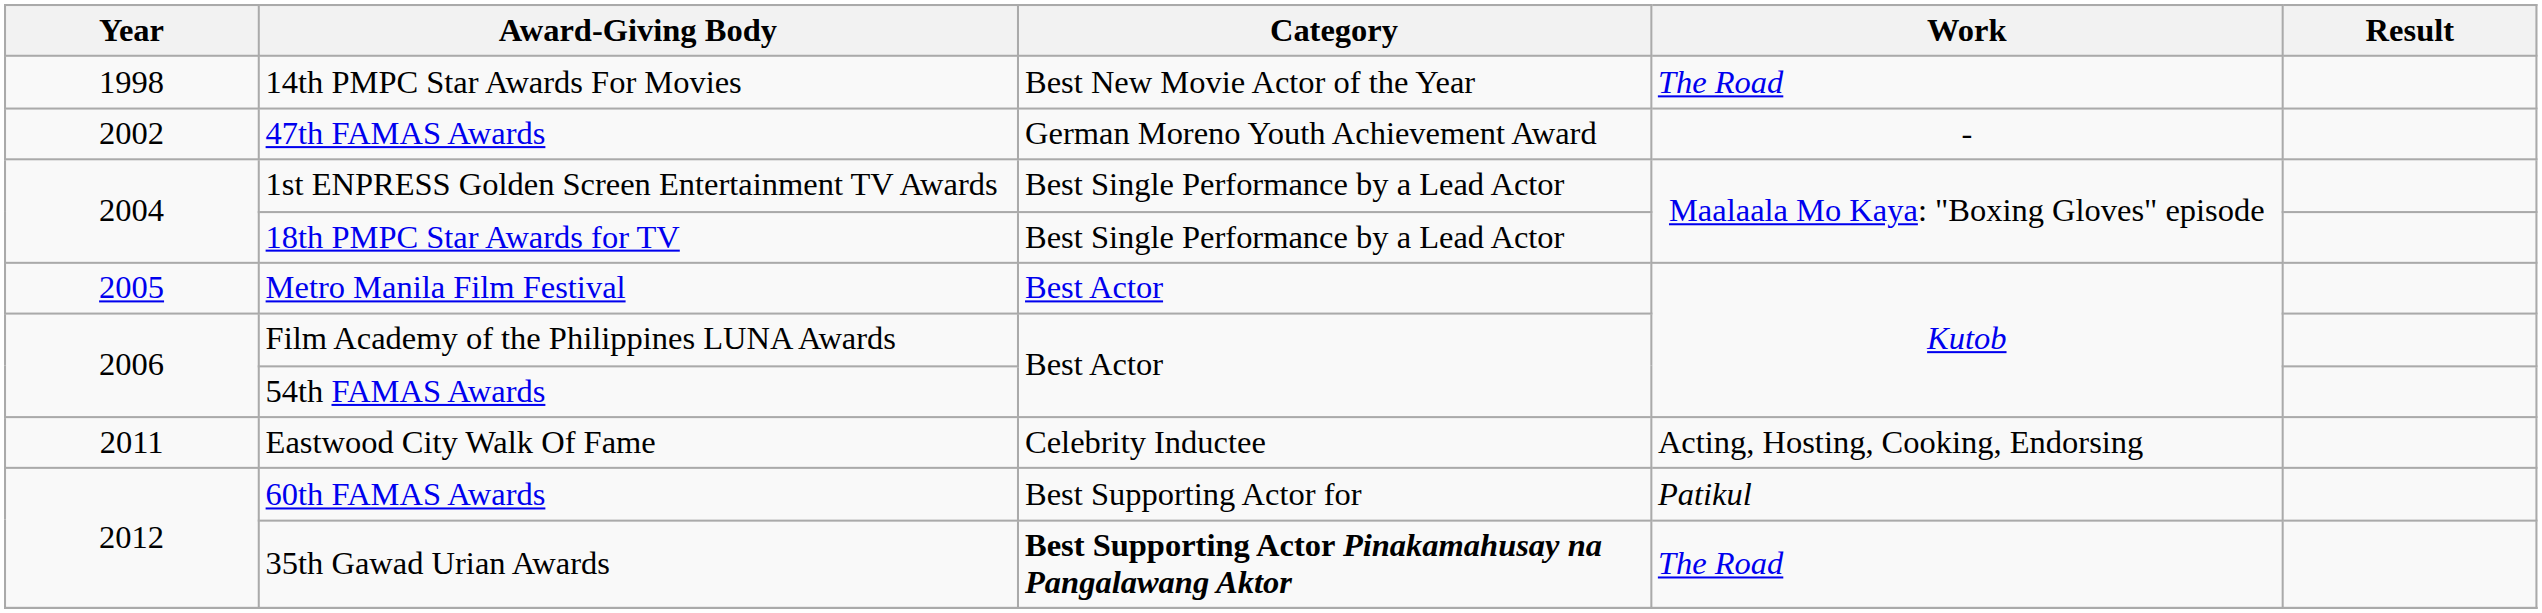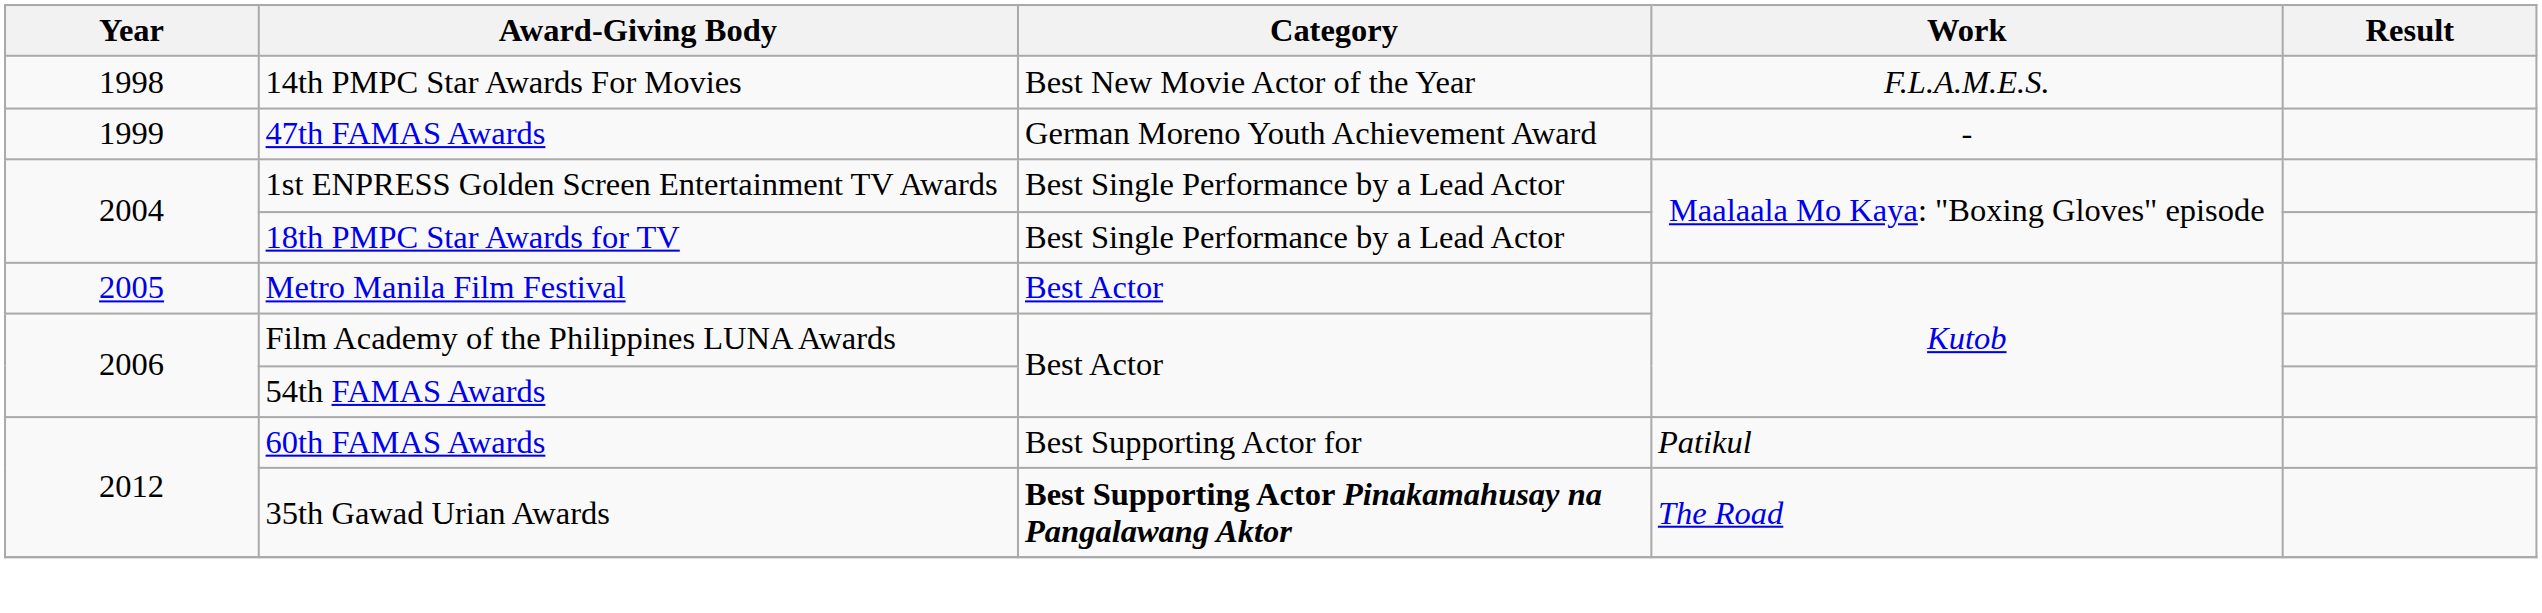 <table class="wikitable sortable">
 <tr>
 <th width="10%">Year</th>
 <th width="30%">Award-Giving Body</th>
 <th width="25%">Category</th>
 <th width="25%">Work</th>
 <th width="10%">Result</th>
 </tr>
 <tr>
 <td align=center>1998</td>
 <td>14th PMPC Star Awards For Movies</td>
 <td>Best New Movie Actor of the Year</td>
-<td><em><a href='#'>The Road</a></em></td>
+<td align=center><em>F.L.A.M.E.S.</em></td>
 <td></td>
 </tr>
 <tr>
-<td align=center>2002</td>
+<td align=center>1999</td>
 <td><a href='#'>47th FAMAS Awards</a></td>
 <td>German Moreno Youth Achievement Award</td>
 <td align=center>-</td>
 <td></td>
 </tr>
 <tr>
 <td align=center rowspan="2">2004</td>
 <td>1st ENPRESS Golden Screen Entertainment TV Awards</td>
 <td>Best Single Performance by a Lead Actor</td>
 <td align=center rowspan="2"><a href='#'>Maalaala Mo Kaya</a>: "Boxing Gloves" episode</td>
 <td></td>
 </tr>
 <tr>
 <td><a href='#'>18th PMPC Star Awards for TV</a></td>
 <td>Best Single Performance by a Lead Actor</td>
 <td></td>
 </tr>
 <tr>
 <td align="center"><a href='#'>2005</a></td>
 <td align="left"><a href='#'>Metro Manila Film Festival</a></td>
 <td align="left"><a href='#'>Best Actor</a></td>
 <td align="center" rowspan="3"><em><a href='#'>Kutob</a></em></td>
 <td></td>
 </tr>
 <tr>
 <td rowspan="2" align=center>2006</td>
 <td>Film Academy of the Philippines LUNA Awards</td>
 <td rowspan=2>Best Actor</td>
 <td></td>
 </tr>
 <tr>
 <td>54th <a href='#'>FAMAS Awards</a></td>
 <td></td>
 </tr>
 <tr>
-<td align=center>2011</td>
-<td>Eastwood City Walk Of Fame</td>
-<td>Celebrity Inductee</td>
-<td>Acting, Hosting, Cooking, Endorsing</td>
-<td></td>
-</tr>
-<tr>
 <td rowspan=2 align=center>2012</td>
 <td><a href='#'>60th FAMAS Awards</a></td>
 <td>Best Supporting Actor for</td>
 <td><em>Patikul</em></td>
 <td></td>
 </tr>
 <tr>
 <td>35th Gawad Urian Awards</td>
 <td><strong>Best Supporting Actor <em>Pinakamahusay na Pangalawang Aktor</em></strong></td>
 <td><em><a href='#'>The Road</a></em></td>
 <td></td>
 </tr>
 <tr>
 </tr>
 </table>
